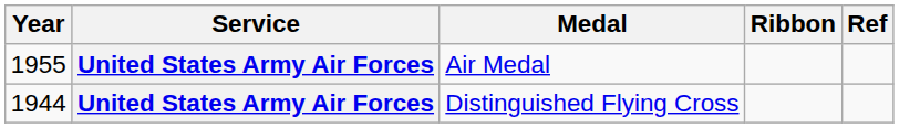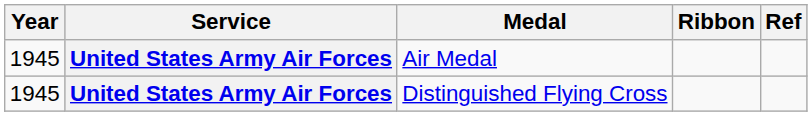 <table class="wikitable plainrowheaders sortable">
 <tr>
 <th scope="col">Year</th>
 <th scope="col">Service</th>
 <th scope="col">Medal</th>
 <th scope="col">Ribbon</th>
 <th scope="col" class="unsortable">Ref</th>
 </tr>
 <tr>
-<td>1955</td>
+<td>1945</td>
 <th scope="row"><a href='#'>United States Army Air Forces</a></th>
 <td><a href='#'>Air Medal</a></td>
 <td></td>
 <td></td>
 </tr>
 <tr>
-<td>1944</td>
+<td>1945</td>
 <th scope="row"><a href='#'>United States Army Air Forces</a></th>
 <td><a href='#'>Distinguished Flying Cross</a></td>
 <td></td>
 <td></td>
 </tr>
 </table>
